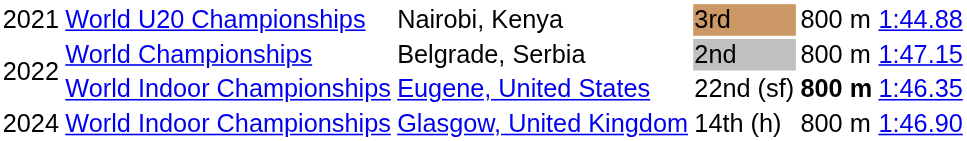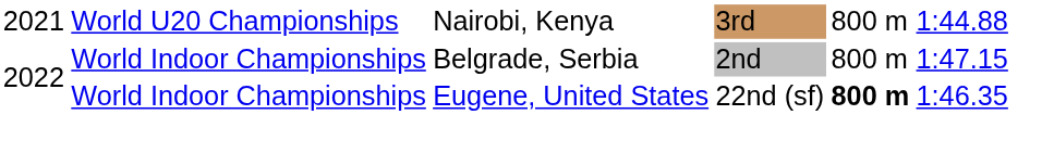 <table>
 <tr>
 <td>2021</td>
 <td><a href='#'>World U20 Championships</a></td>
 <td>Nairobi, Kenya</td>
 <td bgcolor=cc9966>3rd</td>
 <td>800 m</td>
 <td><a href='#'>1:44.88</a></td>
 </tr>
 <tr>
 <td rowspan=2>2022</td>
-<td><a href='#'>World Championships</a></td>
+<td><a href='#'>World Indoor Championships</a></td>
 <td>Belgrade, Serbia</td>
 <td bgcolor=silver>2nd</td>
 <td>800 m </td>
 <td><a href='#'>1:47.15</a></td>
 </tr>
 <tr>
 <td><a href='#'>World Indoor Championships</a></td>
 <td><a href='#'>Eugene, United States</a></td>
 <td>22nd (sf)</td>
 <td><strong>800 m</strong></td>
 <td><a href='#'>1:46.35</a></td>
 </tr>
-<tr>
-<td>2024</td>
-<td><a href='#'>World Indoor Championships</a></td>
-<td><a href='#'>Glasgow, United Kingdom</a></td>
-<td>14th (h)</td>
-<td>800 m</td>
-<td><a href='#'>1:46.90</a></td>
-</tr>
 </table>
